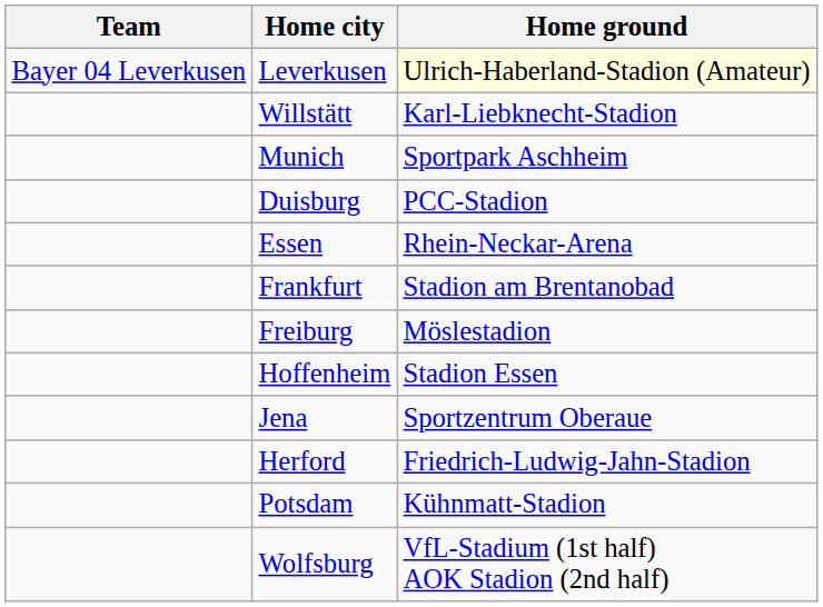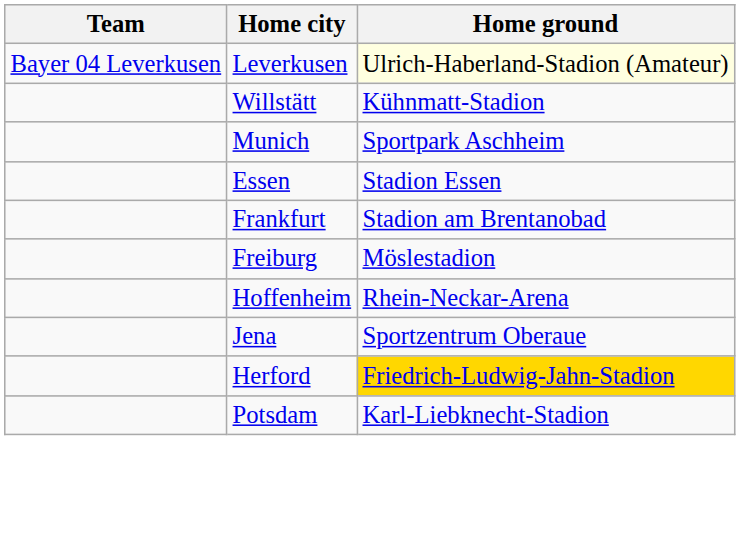 <table class="wikitable sortable">
 <tr>
 <th>Team</th>
 <th>Home city</th>
 <th>Home ground</th>
 </tr>
 <tr>
 <td><a href='#'>Bayer 04 Leverkusen</a></td>
 <td><a href='#'>Leverkusen</a></td>
 <td style="background: lightyellow;">Ulrich-Haberland-Stadion (Amateur)</td>
 </tr>
 <tr>
 <td></td>
 <td><a href='#'>Willstätt</a></td>
-<td><a href='#'>Karl-Liebknecht-Stadion</a></td>
+<td><a href='#'>Kühnmatt-Stadion</a></td>
 </tr>
 <tr>
 <td></td>
 <td><a href='#'>Munich</a></td>
 <td><a href='#'>Sportpark Aschheim</a></td>
 </tr>
 <tr>
 <td></td>
-<td><a href='#'>Duisburg</a></td>
-<td><a href='#'>PCC-Stadion</a></td>
-</tr>
-<tr>
-<td></td>
 <td><a href='#'>Essen</a></td>
-<td><a href='#'>Rhein-Neckar-Arena</a></td>
+<td><a href='#'>Stadion Essen</a></td>
 </tr>
 <tr>
 <td></td>
 <td><a href='#'>Frankfurt</a></td>
 <td><a href='#'>Stadion am Brentanobad</a></td>
 </tr>
 <tr>
 <td></td>
 <td><a href='#'>Freiburg</a></td>
 <td><a href='#'>Möslestadion</a></td>
 </tr>
 <tr>
 <td></td>
 <td><a href='#'>Hoffenheim</a></td>
-<td><a href='#'>Stadion Essen</a></td>
+<td><a href='#'>Rhein-Neckar-Arena</a></td>
 </tr>
 <tr>
 <td></td>
 <td><a href='#'>Jena</a></td>
 <td><a href='#'>Sportzentrum Oberaue</a></td>
 </tr>
 <tr>
 <td></td>
 <td><a href='#'>Herford</a></td>
-<td><a href='#'>Friedrich-Ludwig-Jahn-Stadion</a></td>
+<td style="background: gold;"><a href='#'>Friedrich-Ludwig-Jahn-Stadion</a></td>
 </tr>
 <tr>
 <td></td>
 <td><a href='#'>Potsdam</a></td>
-<td><a href='#'>Kühnmatt-Stadion</a></td>
-</tr>
-<tr>
-<td></td>
-<td><a href='#'>Wolfsburg</a></td>
-<td><a href='#'>VfL-Stadium</a> (1st half)<br> <a href='#'>AOK Stadion</a> (2nd half)</td>
+<td><a href='#'>Karl-Liebknecht-Stadion</a></td>
 </tr>
 </table>
